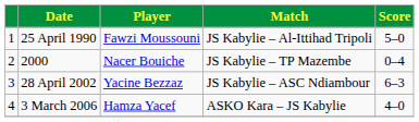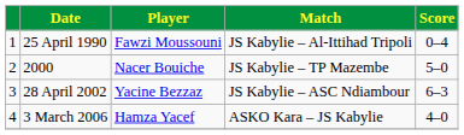 <table border="0" class="wikitable" style="text-align:center;font-size:95%">
 <tr>
 <th style="color:#FFFF20; background:#009040;"></th>
 <th style="color:#FFFF20; background:#009040;">Date</th>
 <th style="color:#FFFF20; background:#009040;">Player</th>
 <th style="color:#FFFF20; background:#009040;">Match</th>
 <th width="35" style="color:#FFFF20; background:#009040;">Score</th>
 </tr>
 <tr>
 <td align=left>1</td>
 <td align=left>25 April 1990</td>
 <td align=left><a href='#'>Fawzi Moussouni</a></td>
 <td align=left>JS Kabylie – Al-Ittihad Tripoli</td>
-<td align=center>5–0</td>
+<td align=center>0–4</td>
 </tr>
 <tr>
 <td align=left>2</td>
 <td align=left>2000</td>
 <td align=left><a href='#'>Nacer Bouiche</a></td>
 <td align=left>JS Kabylie – TP Mazembe</td>
-<td align=center>0–4</td>
+<td align=center>5–0</td>
 </tr>
 <tr>
 <td align=left>3</td>
 <td align=left>28 April 2002</td>
 <td align=left><a href='#'>Yacine Bezzaz</a></td>
 <td align=left>JS Kabylie – ASC Ndiambour</td>
 <td align=center>6–3</td>
 </tr>
 <tr>
 <td align=left>4</td>
 <td align=left>3 March 2006</td>
 <td align=left><a href='#'>Hamza Yacef</a></td>
 <td align=left>ASKO Kara – JS Kabylie</td>
 <td align=center>4–0</td>
 </tr>
 <tr>
 </tr>
 </table>
